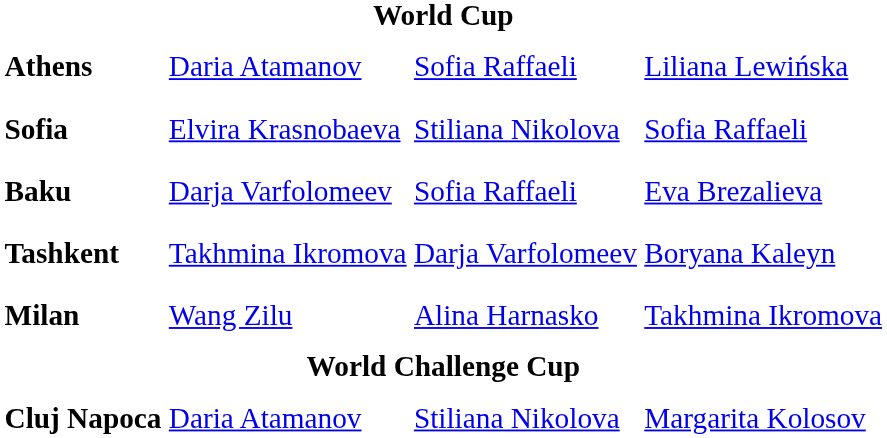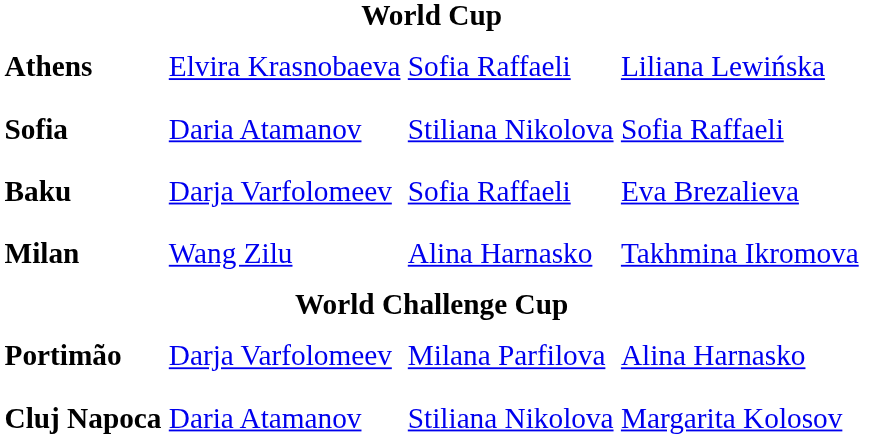 <table>
 <tr>
 <td colspan="4" style="text-align:center;"><strong>World Cup</strong></td>
 </tr>
 <tr>
 <th scope=row style="text-align:left">Athens</th>
-<td style="height:30px;"> <a href='#'>Daria Atamanov</a></td>
+<td style="height:30px;"> <a href='#'>Elvira Krasnobaeva</a></td>
 <td style="height:30px;"> <a href='#'>Sofia Raffaeli</a></td>
 <td style="height:30px;"> <a href='#'>Liliana Lewińska</a></td>
 </tr>
 <tr>
 <th scope=row style="text-align:left">Sofia</th>
-<td style="height:30px;"> <a href='#'>Elvira Krasnobaeva</a></td>
+<td style="height:30px;"> <a href='#'>Daria Atamanov</a></td>
 <td style="height:30px;"> <a href='#'>Stiliana Nikolova</a></td>
 <td style="height:30px;"> <a href='#'>Sofia Raffaeli</a></td>
 </tr>
 <tr>
 <th scope=row style="text-align:left">Baku</th>
 <td style="height:30px;"> <a href='#'>Darja Varfolomeev</a></td>
 <td style="height:30px;"> <a href='#'>Sofia Raffaeli</a></td>
 <td style="height:30px;"> <a href='#'>Eva Brezalieva</a></td>
-</tr>
-<tr>
-<th scope=row style="text-align:left">Tashkent</th>
-<td style="height:30px;"> <a href='#'>Takhmina Ikromova</a></td>
-<td style="height:30px;"> <a href='#'>Darja Varfolomeev</a></td>
-<td style="height:30px;"> <a href='#'>Boryana Kaleyn</a></td>
 </tr>
 <tr>
 <th scope=row style="text-align:left">Milan</th>
 <td style="height:30px;"> <a href='#'>Wang Zilu</a></td>
 <td style="height:30px;"> <a href='#'>Alina Harnasko</a></td>
 <td style="height:30px;"> <a href='#'>Takhmina Ikromova</a></td>
 </tr>
 <tr>
 <td colspan="4" style="text-align:center;"><strong>World Challenge Cup</strong></td>
 </tr>
 <tr>
+<th scope=row style="text-align:left">Portimão</th>
+<td style="height:30px;"> <a href='#'>Darja Varfolomeev</a></td>
+<td style="height:30px;"> <a href='#'>Milana Parfilova</a></td>
+<td style="height:30px;"> <a href='#'>Alina Harnasko</a></td>
+</tr>
+<tr>
 <th scope=row style="text-align:left">Cluj Napoca</th>
 <td style="height:30px;"> <a href='#'>Daria Atamanov</a></td>
 <td style="height:30px;"> <a href='#'>Stiliana Nikolova</a></td>
 <td style="height:30px;"> <a href='#'>Margarita Kolosov</a></td>
 </tr>
 <tr>
 </tr>
 </table>
